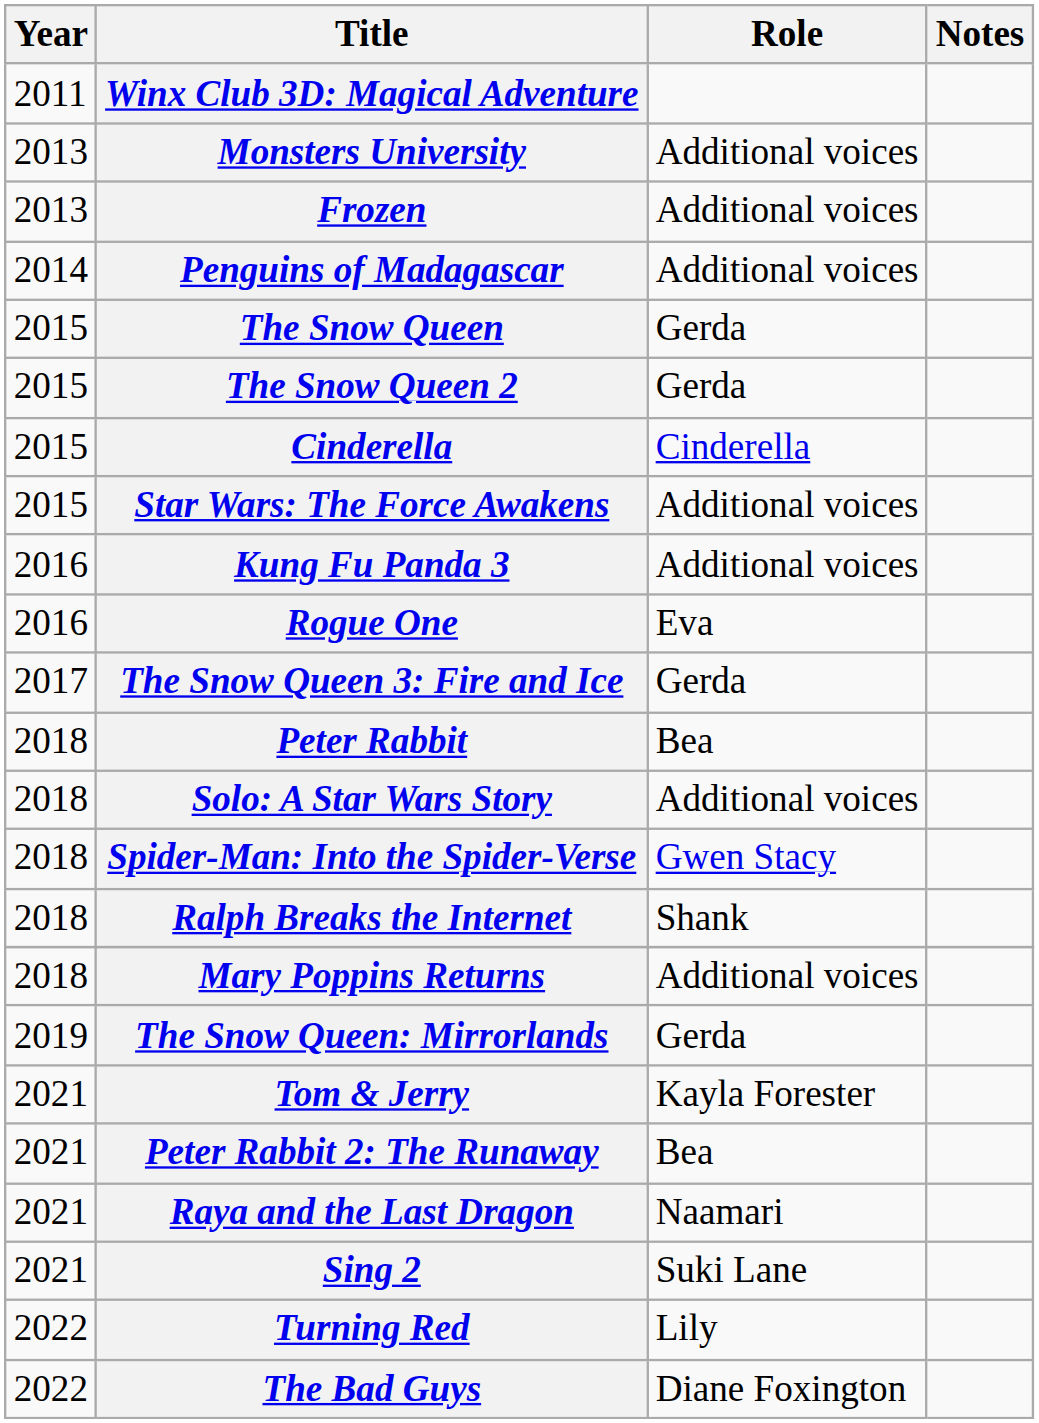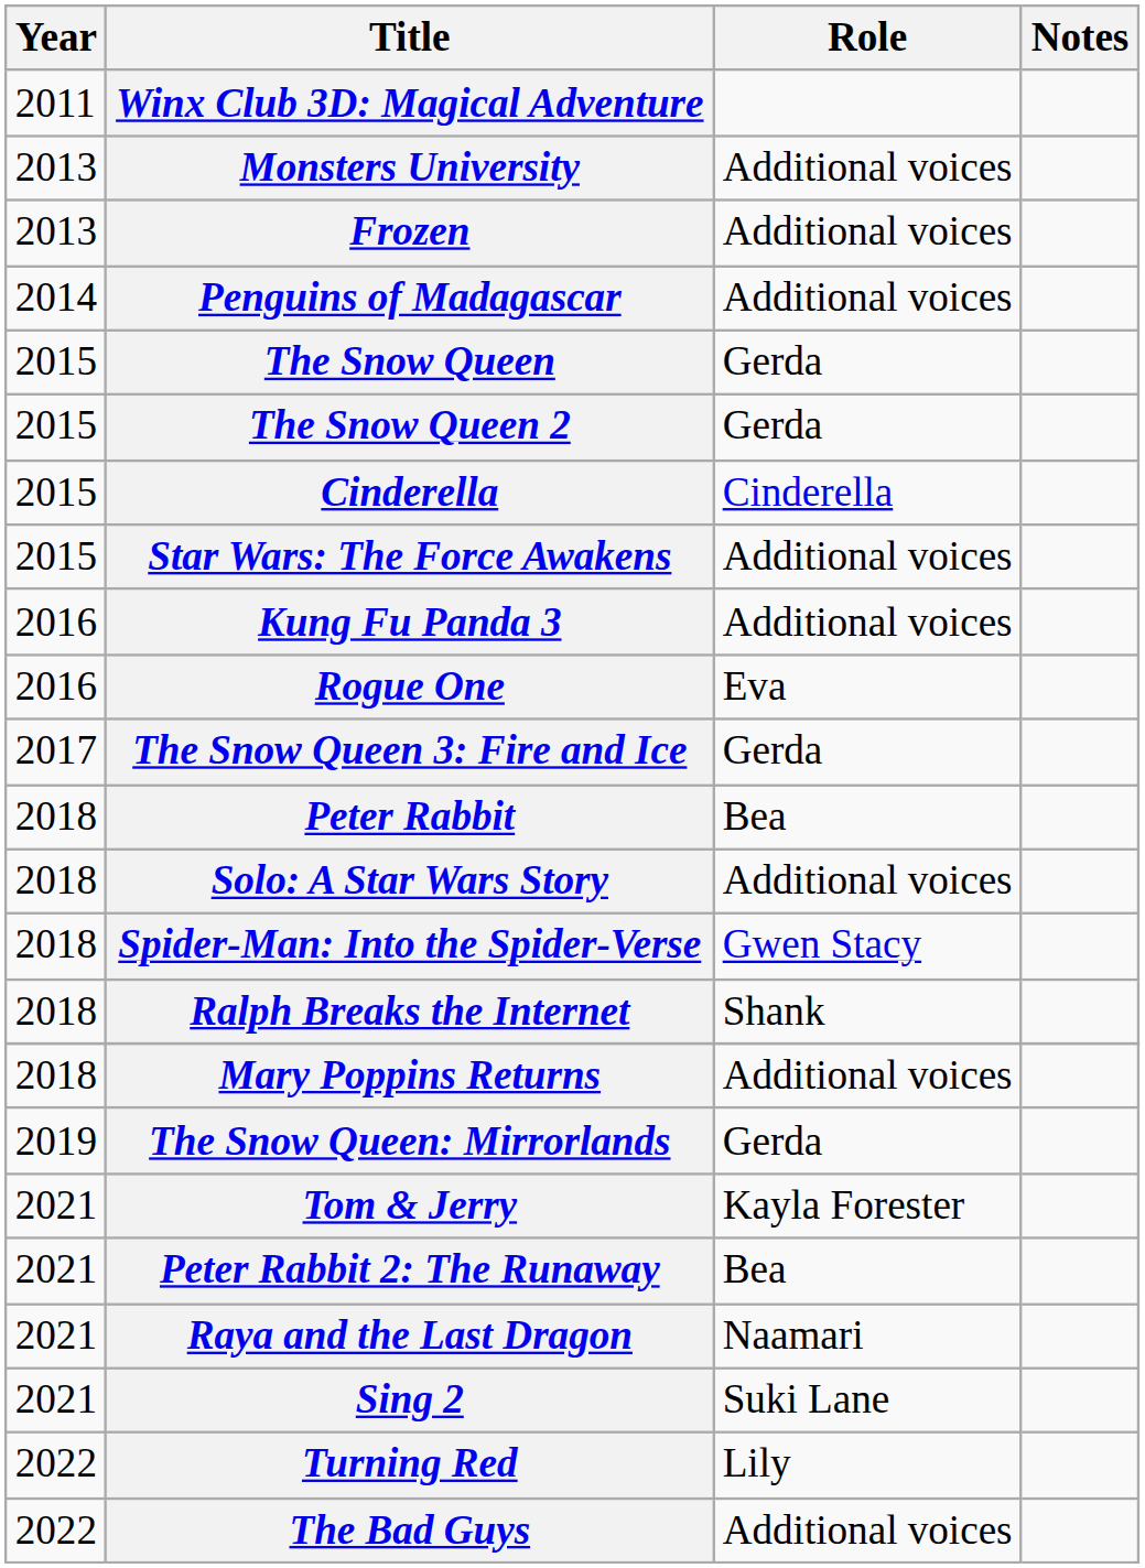 <table class="wikitable sortable plainrowheaders">
 <tr>
 <th scope="col">Year</th>
 <th scope="col">Title</th>
 <th scope="col">Role</th>
 <th scope="col" class="unsortable">Notes</th>
 </tr>
 <tr>
 <td>2011</td>
 <th scope="row"><em><a href='#'>Winx Club 3D: Magical Adventure</a></em></th>
 <td></td>
 <td></td>
 </tr>
 <tr>
 <td>2013</td>
 <th scope="row"><em><a href='#'>Monsters University</a></em></th>
 <td>Additional voices</td>
 <td></td>
 </tr>
 <tr>
 <td>2013</td>
 <th scope="row"><em><a href='#'>Frozen</a></em></th>
 <td>Additional voices</td>
 <td></td>
 </tr>
 <tr>
 <td>2014</td>
 <th scope="row"><em><a href='#'>Penguins of Madagascar</a></em></th>
 <td>Additional voices</td>
 <td></td>
 </tr>
 <tr>
 <td>2015</td>
 <th scope="row"><em><a href='#'>The Snow Queen</a></em></th>
 <td>Gerda</td>
 <td></td>
 </tr>
 <tr>
 <td>2015</td>
 <th scope="row"><em><a href='#'>The Snow Queen 2</a></em></th>
 <td>Gerda</td>
 <td></td>
 </tr>
 <tr>
 <td>2015</td>
 <th scope="row"><em><a href='#'>Cinderella</a></em></th>
 <td><a href='#'>Cinderella</a></td>
 <td></td>
 </tr>
 <tr>
 <td>2015</td>
 <th scope="row"><em><a href='#'>Star Wars: The Force Awakens</a></em></th>
 <td>Additional voices</td>
 <td></td>
 </tr>
 <tr>
 <td>2016</td>
 <th scope="row"><em><a href='#'>Kung Fu Panda 3</a></em></th>
 <td>Additional voices</td>
 <td></td>
 </tr>
 <tr>
 <td>2016</td>
 <th scope="row"><em><a href='#'>Rogue One</a></em></th>
 <td>Eva</td>
 <td></td>
 </tr>
 <tr>
 <td>2017</td>
 <th scope="row"><em><a href='#'>The Snow Queen 3: Fire and Ice</a></em></th>
 <td>Gerda</td>
 <td></td>
 </tr>
 <tr>
 <td>2018</td>
 <th scope="row"><em><a href='#'>Peter Rabbit</a></em></th>
 <td>Bea</td>
 <td></td>
 </tr>
 <tr>
 <td>2018</td>
 <th scope="row"><em><a href='#'>Solo: A Star Wars Story</a></em></th>
 <td>Additional voices</td>
 <td></td>
 </tr>
 <tr>
 <td>2018</td>
 <th scope="row"><em><a href='#'>Spider-Man: Into the Spider-Verse</a></em></th>
 <td><a href='#'>Gwen Stacy</a></td>
 <td></td>
 </tr>
 <tr>
 <td>2018</td>
 <th scope="row"><em><a href='#'>Ralph Breaks the Internet</a></em></th>
 <td>Shank</td>
 <td></td>
 </tr>
 <tr>
 </tr>
 <tr>
 <td>2018</td>
 <th scope="row"><em><a href='#'>Mary Poppins Returns</a></em></th>
 <td>Additional voices</td>
 <td></td>
 </tr>
 <tr>
 <td>2019</td>
 <th scope="row"><em><a href='#'>The Snow Queen: Mirrorlands</a></em></th>
 <td>Gerda</td>
 <td></td>
 </tr>
 <tr>
 <td>2021</td>
 <th scope="row"><em><a href='#'>Tom & Jerry</a></em></th>
 <td>Kayla Forester</td>
 <td></td>
 </tr>
 <tr>
 <td>2021</td>
 <th scope="row"><em><a href='#'>Peter Rabbit 2: The Runaway</a></em></th>
 <td>Bea</td>
 <td></td>
 </tr>
 <tr>
 <td>2021</td>
 <th scope="row"><em><a href='#'>Raya and the Last Dragon</a></em></th>
 <td>Naamari</td>
 <td></td>
 </tr>
 <tr>
 <td>2021</td>
 <th scope="row"><em><a href='#'>Sing 2</a></em></th>
 <td>Suki Lane</td>
 <td></td>
 </tr>
 <tr>
 <td>2022</td>
 <th scope="row"><em><a href='#'>Turning Red</a></em></th>
 <td>Lily</td>
 <td></td>
 </tr>
 <tr>
 <td>2022</td>
 <th scope="row"><em><a href='#'>The Bad Guys</a></em></th>
-<td>Diane Foxington</td>
+<td>Additional voices</td>
 <td></td>
 </tr>
 </table>
